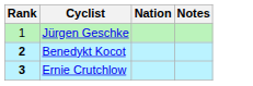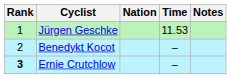 <table class="wikitable sortable" style="text-align:center">
 <tr>
 <th>Rank</th>
 <th>Cyclist</th>
 <th>Nation</th>
+<th>Time</th>
 <th>Notes</th>
 </tr>
 <tr bgcolor=bbf3bb>
 <td>1</td>
 <td align=left data-sort-value="Geschke, Jürgen"><a href='#'>Jürgen Geschke</a></td>
 <td align=left></td>
+<td>11.53</td>
 <td></td>
 </tr>
 <tr bgcolor=bbf3ff>
-<td><strong>2</strong></td>
+<td>2</td>
 <td align=left data-sort-value="Kocot, Benedykt"><a href='#'>Benedykt Kocot</a></td>
 <td align=left></td>
+<td>–</td>
 <td></td>
 </tr>
 <tr bgcolor=bbf3ff>
 <td><strong>3</strong></td>
 <td align=left data-sort-value="Crutchlow, Ernie"><a href='#'>Ernie Crutchlow</a></td>
 <td align=left></td>
+<td>–</td>
 <td></td>
 </tr>
 </table>
